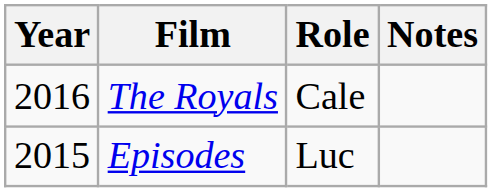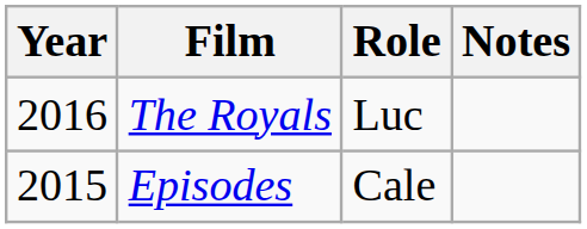 <table class="wikitable sortable">
 <tr>
 <th>Year</th>
 <th>Film</th>
 <th>Role</th>
 <th class="unsortable">Notes</th>
 </tr>
 <tr>
 <td>2016</td>
 <td><em><a href='#'>The Royals</a></em></td>
-<td>Cale</td>
+<td>Luc</td>
 <td></td>
 </tr>
 <tr>
 <td>2015</td>
 <td><em><a href='#'>Episodes</a></em></td>
-<td>Luc</td>
+<td>Cale</td>
 <td></td>
 </tr>
 </table>
